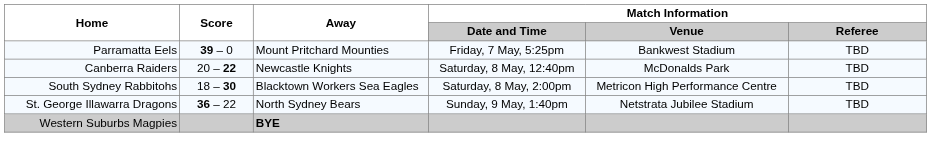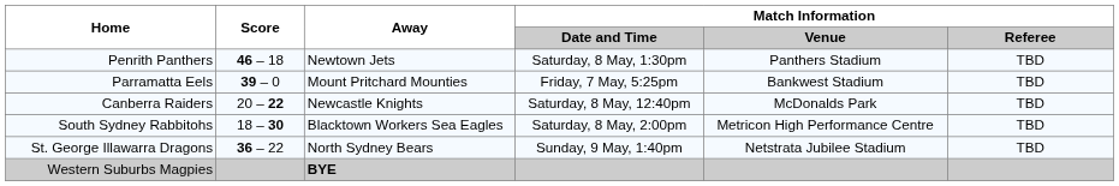 <table border="1" cellpadding="3" cellspacing="0" width="100%" style="border-collapse:collapse;  text-align:center;">
 <tr>
 <th rowspan="2" width="19%">Home</th>
 <th rowspan="2" width="8%">Score</th>
 <th rowspan="2" width="19%">Away</th>
 <th colspan="3">Match Information</th>
 </tr>
 <tr bgcolor="#CCCCCC">
 <th width="17%">Date and Time</th>
 <th width="22%">Venue</th>
 <th width="50%">Referee</th>
+</tr>
+<tr style="text-align:center; background:#f5faff;">
+<td align="right">Penrith Panthers </td>
+<td><strong>46</strong> – 18</td>
+<td align="left"> Newtown Jets</td>
+<td>Saturday, 8 May, 1:30pm</td>
+<td>Panthers Stadium</td>
+<td>TBD</td>
 </tr>
 <tr style="text-align:center; background:#f5faff;">
 <td align="right">Parramatta Eels </td>
 <td><strong>39</strong> – 0</td>
 <td align="left"> Mount Pritchard Mounties</td>
 <td>Friday, 7 May, 5:25pm</td>
 <td>Bankwest Stadium</td>
 <td>TBD</td>
 </tr>
 <tr style="text-align:center; background:#f5faff;">
 <td align="right">Canberra Raiders </td>
 <td>20 – <strong>22</strong></td>
 <td align="left"> Newcastle Knights</td>
 <td>Saturday, 8 May, 12:40pm</td>
 <td>McDonalds Park</td>
 <td>TBD</td>
 </tr>
 <tr style="text-align:center; background:#f5faff;">
 <td align="right">South Sydney Rabbitohs </td>
 <td>18 – <strong>30</strong></td>
 <td align="left"> Blacktown Workers Sea Eagles</td>
 <td>Saturday, 8 May, 2:00pm</td>
 <td>Metricon High Performance Centre</td>
 <td>TBD</td>
 </tr>
 <tr style="text-align:center; background:#f5faff;">
 <td align="right">St. George Illawarra Dragons </td>
 <td><strong>36</strong> –  22</td>
 <td align="left"> North Sydney Bears</td>
 <td>Sunday, 9 May, 1:40pm</td>
 <td>Netstrata Jubilee Stadium</td>
 <td>TBD</td>
 </tr>
 <tr style="text-align:center; background:#CCCCCC;">
 <td align="right">Western Suburbs Magpies </td>
 <td></td>
 <td align="left"><strong>BYE</strong></td>
 <td></td>
 <td></td>
 <td></td>
 </tr>
 </table>
